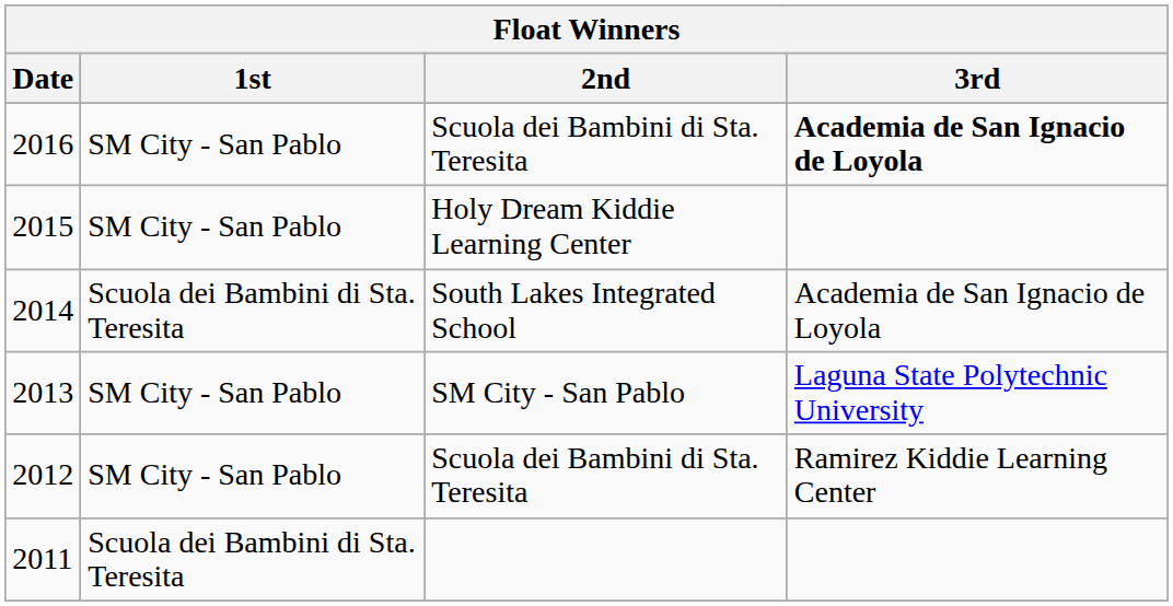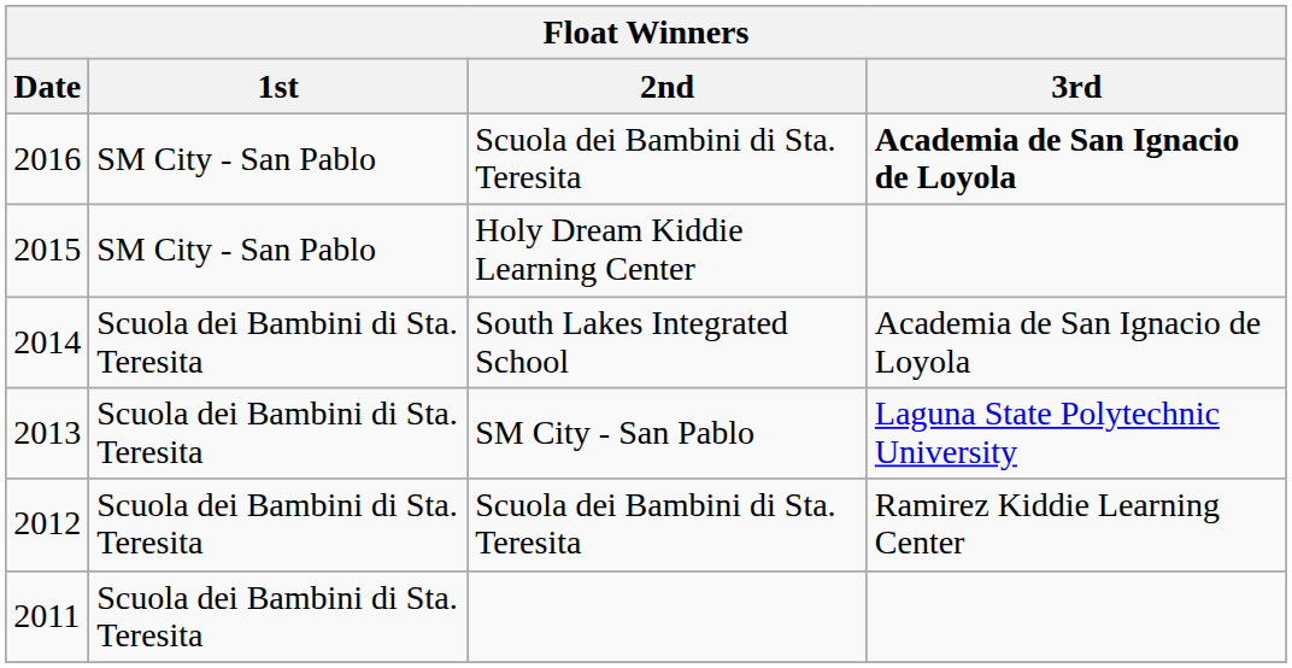 <table class=wikitable>
 <tr>
 <th colspan=4>Float Winners</th>
 </tr>
 <tr>
 <th>Date</th>
 <th>1st</th>
 <th>2nd</th>
 <th>3rd</th>
 </tr>
 <tr>
 <td>2016</td>
 <td>SM City - San Pablo</td>
 <td>Scuola dei Bambini di Sta. Teresita</td>
 <td><strong>Academia de San Ignacio de Loyola</strong></td>
 </tr>
 <tr>
 <td>2015</td>
 <td>SM City - San Pablo</td>
 <td>Holy Dream Kiddie Learning Center</td>
 <td></td>
 </tr>
 <tr>
 <td>2014</td>
 <td>Scuola dei Bambini di Sta. Teresita</td>
 <td>South Lakes Integrated School</td>
 <td>Academia de San Ignacio de Loyola</td>
 </tr>
 <tr>
 <td>2013</td>
-<td>SM City - San Pablo</td>
+<td>Scuola dei Bambini di Sta. Teresita</td>
 <td>SM City - San Pablo</td>
 <td><a href='#'>Laguna State Polytechnic University</a></td>
 </tr>
 <tr>
 <td>2012</td>
-<td>SM City - San Pablo</td>
+<td>Scuola dei Bambini di Sta. Teresita</td>
 <td>Scuola dei Bambini di Sta. Teresita</td>
 <td>Ramirez Kiddie Learning Center</td>
 </tr>
 <tr>
 <td>2011</td>
 <td>Scuola dei Bambini di Sta. Teresita</td>
 <td></td>
 <td></td>
 </tr>
 </table>
